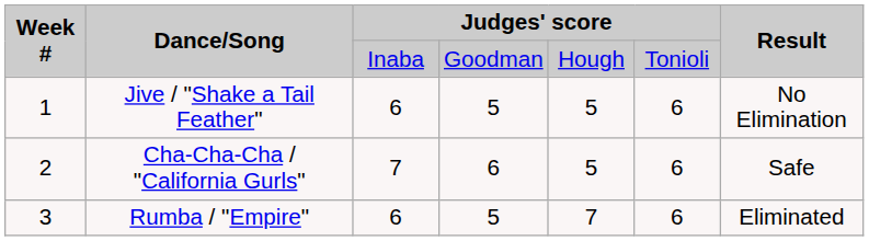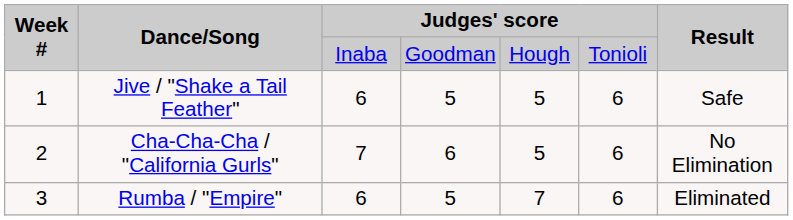 <table class="wikitable">
 <tr style="text-align:Center; background:#ccc;">
 <td rowspan="2"><strong>Week #</strong></td>
 <td rowspan="2"><strong>Dance/Song</strong></td>
 <td colspan="4"><strong>Judges' score</strong></td>
 <td rowspan="2"><strong>Result</strong></td>
 </tr>
 <tr style="text-align:center; background:#ccc;">
 <td style="width:10%; "><a href='#'>Inaba</a></td>
 <td style="width:10%; "><a href='#'>Goodman</a></td>
 <td style="width:10%; "><a href='#'>Hough</a></td>
 <td style="width:10%; "><a href='#'>Tonioli</a></td>
 </tr>
 <tr>
 <td style="text-align:center; background:#faf6f6;">1</td>
 <td style="text-align:center; background:#faf6f6;"><a href='#'>Jive</a> / "<a href='#'>Shake a Tail Feather</a>"</td>
 <td style="text-align:center; background:#faf6f6;">6</td>
 <td style="text-align:center; background:#faf6f6;">5</td>
 <td style="text-align:center; background:#faf6f6;">5</td>
 <td style="text-align:center; background:#faf6f6;">6</td>
-<td style="text-align:center; background:#faf6f6;">No Elimination</td>
+<td style="text-align:center; background:#faf6f6;">Safe</td>
 </tr>
 <tr>
 <td style="text-align:center; background:#faf6f6;">2</td>
 <td style="text-align:center; background:#faf6f6;"><a href='#'>Cha-Cha-Cha</a> / "<a href='#'>California Gurls</a>"</td>
 <td style="text-align:center; background:#faf6f6;">7</td>
 <td style="text-align:center; background:#faf6f6;">6</td>
 <td style="text-align:center; background:#faf6f6;">5</td>
 <td style="text-align:center; background:#faf6f6;">6</td>
-<td style="text-align:center; background:#faf6f6;">Safe</td>
+<td style="text-align:center; background:#faf6f6;">No Elimination</td>
 </tr>
 <tr>
 <td style="text-align:center; background:#faf6f6;">3</td>
 <td style="text-align:center; background:#faf6f6;"><a href='#'>Rumba</a> / "<a href='#'>Empire</a>"</td>
 <td style="text-align:center; background:#faf6f6;">6</td>
 <td style="text-align:center; background:#faf6f6;">5</td>
 <td style="text-align:center; background:#faf6f6;">7</td>
 <td style="text-align:center; background:#faf6f6;">6</td>
 <td style="text-align:center; background:#faf6f6;">Eliminated</td>
 </tr>
 </table>
